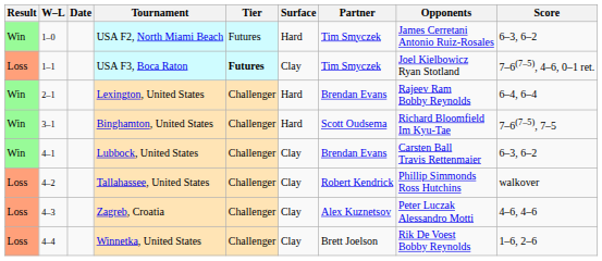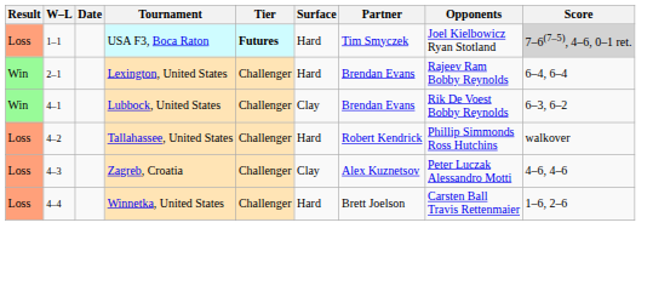 <table class="sortable wikitable">
 <tr>
 <th>Result</th>
 <th class="unsortable">W–L</th>
 <th>Date</th>
 <th>Tournament</th>
 <th>Tier</th>
 <th>Surface</th>
 <th>Partner</th>
 <th>Opponents</th>
 <th class="unsortable">Score</th>
 </tr>
 <tr>
-<td style="background:#98fb98;">Win</td>
-<td><small>1–0</small></td>
-<td></td>
-<td style="background:#cffcff;">USA F2, <a href='#'>North Miami Beach</a></td>
-<td style="background:#cffcff;">Futures</td>
-<td>Hard</td>
-<td> <a href='#'>Tim Smyczek</a></td>
-<td> <a href='#'>James Cerretani</a> <br>  <a href='#'>Antonio Ruiz-Rosales</a></td>
-<td>6–3, 6–2</td>
-</tr>
-<tr>
 <td style="background:#ffa07a;">Loss</td>
 <td><small>1–1</small></td>
 <td></td>
 <td style="background:#cffcff;">USA F3, <a href='#'>Boca Raton</a></td>
 <td style="background:#cffcff;"><strong>Futures</strong></td>
-<td>Clay</td>
+<td>Hard</td>
 <td> <a href='#'>Tim Smyczek</a></td>
 <td> <a href='#'>Joel Kielbowicz</a> <br>  Ryan Stotland</td>
-<td>7–6<sup>(7–5)</sup>, 4–6, 0–1 ret.</td>
+<td style="background: lightgrey;">7–6<sup>(7–5)</sup>, 4–6, 0–1 ret.</td>
 </tr>
 <tr>
 <td style="background:#98fb98;">Win</td>
 <td><small>2–1</small></td>
 <td></td>
 <td style="background:moccasin;"><a href='#'>Lexington</a>, United States</td>
 <td style="background:moccasin;">Challenger</td>
 <td>Hard</td>
 <td> <a href='#'>Brendan Evans</a></td>
 <td> <a href='#'>Rajeev Ram</a> <br>  <a href='#'>Bobby Reynolds</a></td>
 <td>6–4, 6–4</td>
 </tr>
 <tr>
 <td style="background:#98fb98;">Win</td>
-<td><small>3–1</small></td>
-<td></td>
-<td style="background:moccasin;"><a href='#'>Binghamton</a>, United States</td>
-<td style="background:moccasin;">Challenger</td>
-<td>Hard</td>
-<td> <a href='#'>Scott Oudsema</a></td>
-<td> <a href='#'>Richard Bloomfield</a> <br>  <a href='#'>Im Kyu-Tae</a></td>
-<td>7–6<sup>(7–5)</sup>, 7–5</td>
-</tr>
-<tr>
-<td style="background:#98fb98;">Win</td>
 <td><small>4–1</small></td>
 <td></td>
 <td style="background:moccasin;"><a href='#'>Lubbock</a>, United States</td>
 <td style="background:moccasin;">Challenger</td>
 <td>Clay</td>
 <td> <a href='#'>Brendan Evans</a></td>
-<td> <a href='#'>Carsten Ball</a> <br>  <a href='#'>Travis Rettenmaier</a></td>
+<td> <a href='#'>Rik De Voest</a> <br>  <a href='#'>Bobby Reynolds</a></td>
 <td>6–3, 6–2</td>
 </tr>
 <tr>
 <td style="background:#ffa07a;">Loss</td>
 <td><small>4–2</small></td>
 <td></td>
 <td style="background:moccasin;"><a href='#'>Tallahassee</a>, United States</td>
 <td style="background:moccasin;">Challenger</td>
-<td>Clay</td>
+<td>Hard</td>
 <td> <a href='#'>Robert Kendrick</a></td>
 <td> <a href='#'>Phillip Simmonds</a> <br>  <a href='#'>Ross Hutchins</a></td>
 <td>walkover</td>
 </tr>
 <tr>
 <td style="background:#ffa07a;">Loss</td>
 <td><small>4–3</small></td>
 <td></td>
 <td style="background:moccasin;"><a href='#'>Zagreb</a>, Croatia</td>
 <td style="background:moccasin;">Challenger</td>
 <td>Clay</td>
 <td> <a href='#'>Alex Kuznetsov</a></td>
 <td> <a href='#'>Peter Luczak</a> <br>  <a href='#'>Alessandro Motti</a></td>
 <td>4–6, 4–6</td>
 </tr>
 <tr>
 <td style="background:#ffa07a;">Loss</td>
 <td><small>4–4</small></td>
 <td></td>
 <td style="background:moccasin;"><a href='#'>Winnetka</a>, United States</td>
 <td style="background:moccasin;">Challenger</td>
-<td>Clay</td>
+<td>Hard</td>
 <td> Brett Joelson</td>
-<td> <a href='#'>Rik De Voest</a> <br>  <a href='#'>Bobby Reynolds</a></td>
+<td> <a href='#'>Carsten Ball</a> <br>  <a href='#'>Travis Rettenmaier</a></td>
 <td>1–6, 2–6</td>
 </tr>
 </table>
